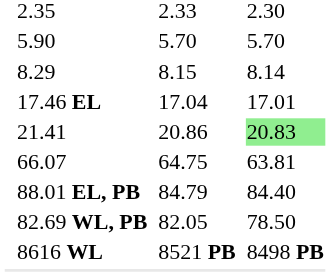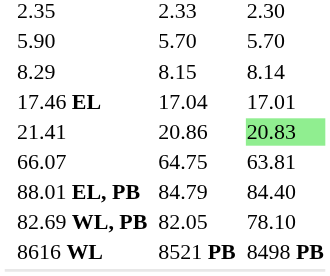 <table>
 <tr>
 <td></td>
 <td></td>
 <td>2.35</td>
 <td></td>
 <td>2.33</td>
 <td></td>
 <td>2.30</td>
 </tr>
 <tr>
 <td></td>
 <td></td>
 <td>5.90</td>
 <td></td>
 <td>5.70</td>
 <td><br></td>
 <td>5.70</td>
 </tr>
 <tr>
 <td></td>
 <td></td>
 <td>8.29</td>
 <td></td>
 <td>8.15</td>
 <td></td>
 <td>8.14</td>
 </tr>
 <tr>
 <td></td>
 <td></td>
 <td>17.46 <strong>EL</strong></td>
 <td></td>
 <td>17.04</td>
 <td></td>
 <td>17.01</td>
 </tr>
 <tr>
 <td></td>
 <td></td>
 <td>21.41</td>
 <td></td>
 <td>20.86</td>
 <td></td>
 <td style="background: lightgreen;">20.83</td>
 </tr>
 <tr>
 <td></td>
 <td></td>
 <td>66.07</td>
 <td></td>
 <td>64.75</td>
 <td></td>
 <td>63.81</td>
 </tr>
 <tr>
 <td></td>
 <td></td>
 <td>88.01 <strong>EL, PB</strong></td>
 <td></td>
 <td>84.79</td>
 <td></td>
 <td>84.40</td>
 </tr>
 <tr>
 <td></td>
 <td></td>
 <td>82.69 <strong>WL, PB</strong></td>
 <td></td>
 <td>82.05</td>
 <td></td>
-<td>78.50</td>
+<td>78.10</td>
 </tr>
 <tr>
 <td></td>
 <td></td>
 <td>8616 <strong>WL</strong></td>
 <td></td>
 <td>8521 <strong>PB</strong></td>
 <td></td>
 <td>8498 <strong>PB</strong></td>
 </tr>
 <tr bgcolor= e8e8e8>
 <td colspan=7></td>
 </tr>
 </table>
